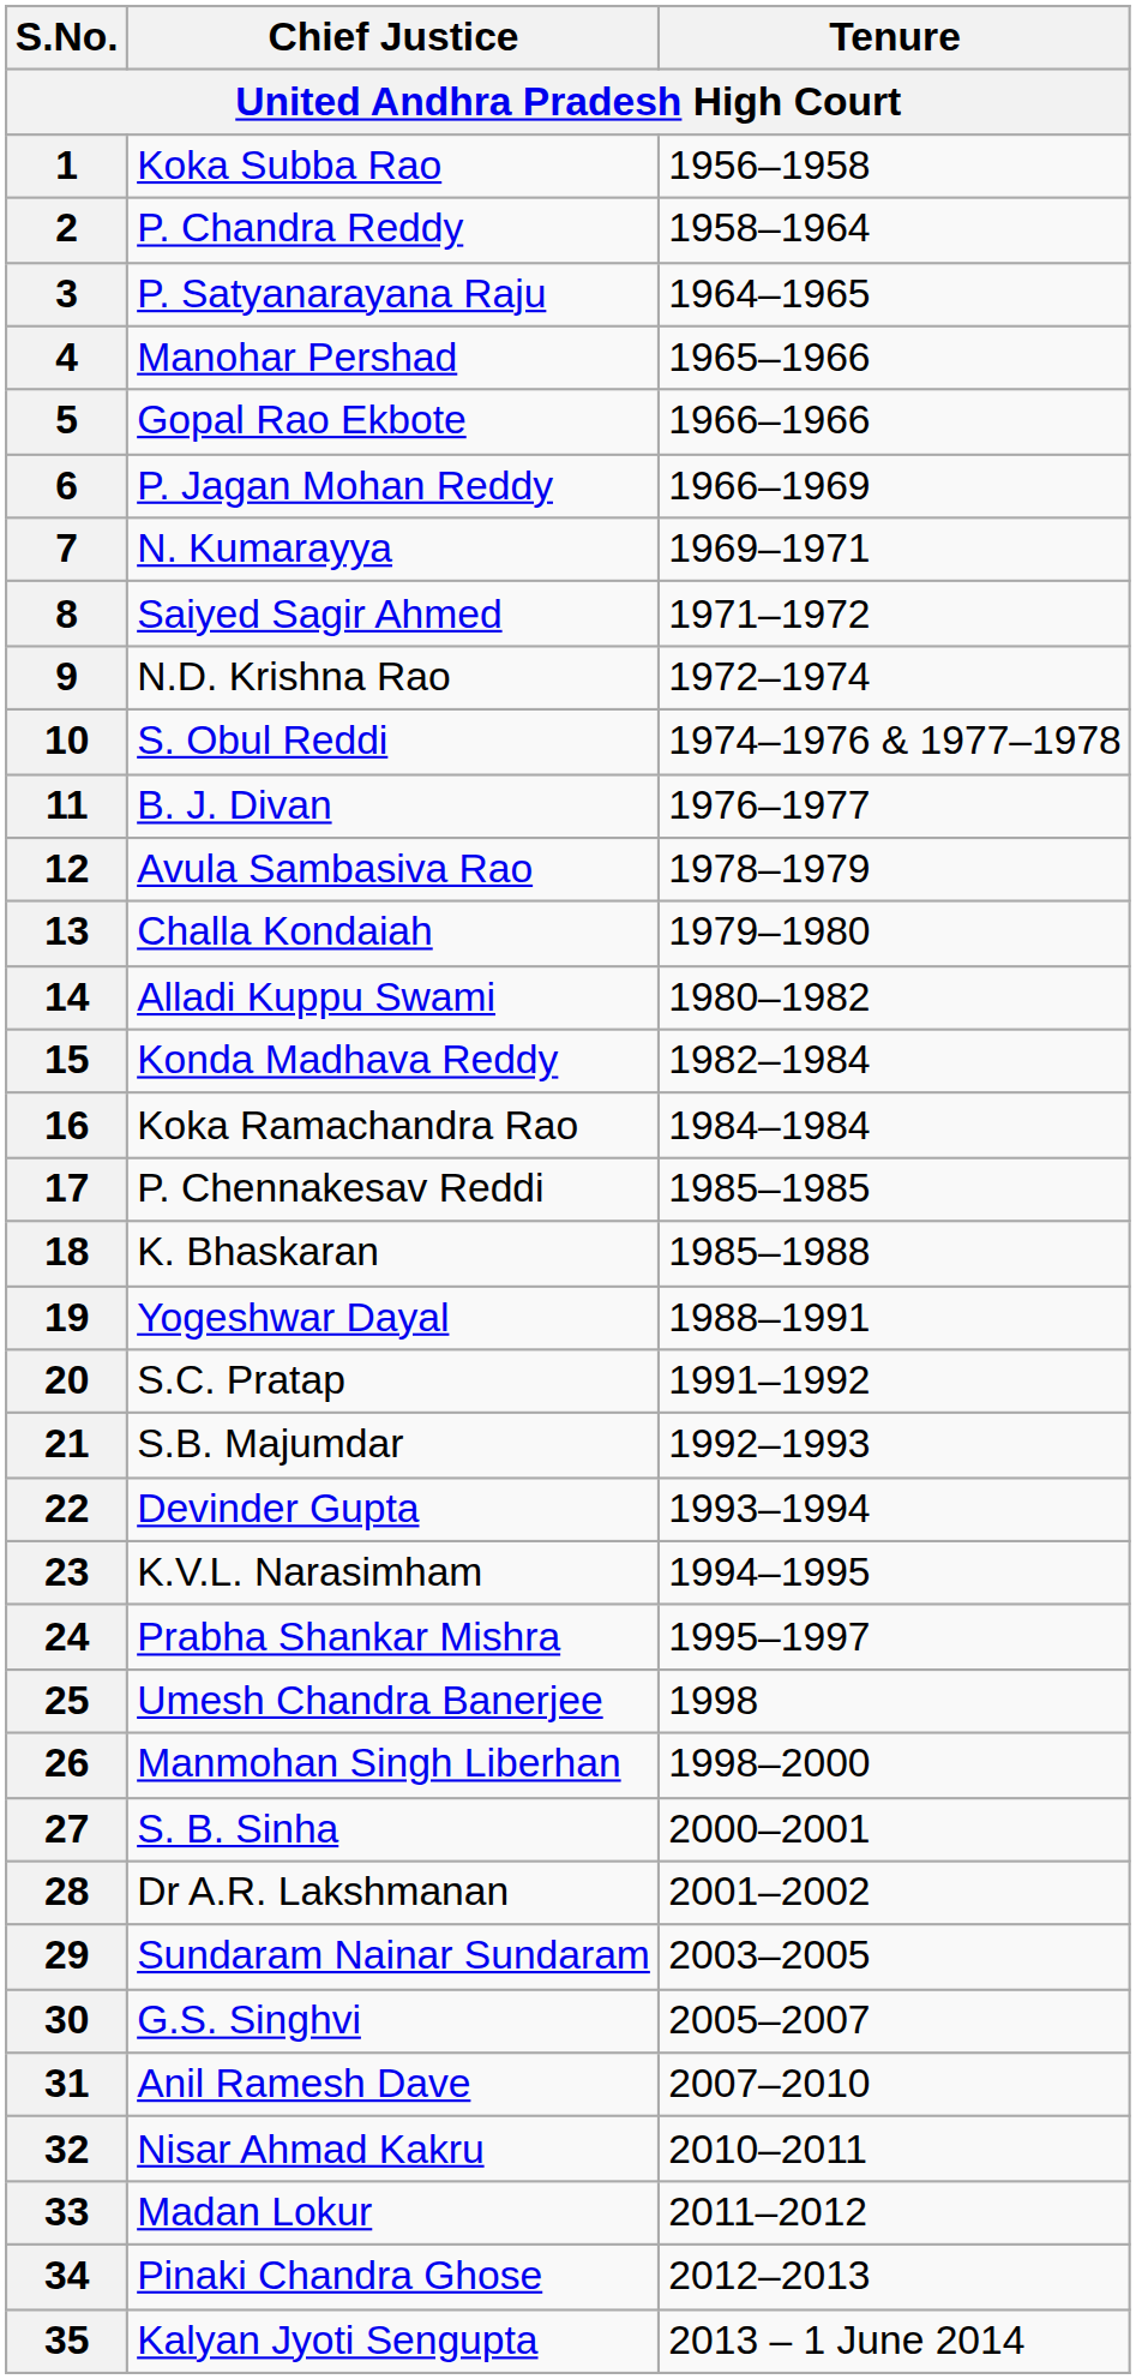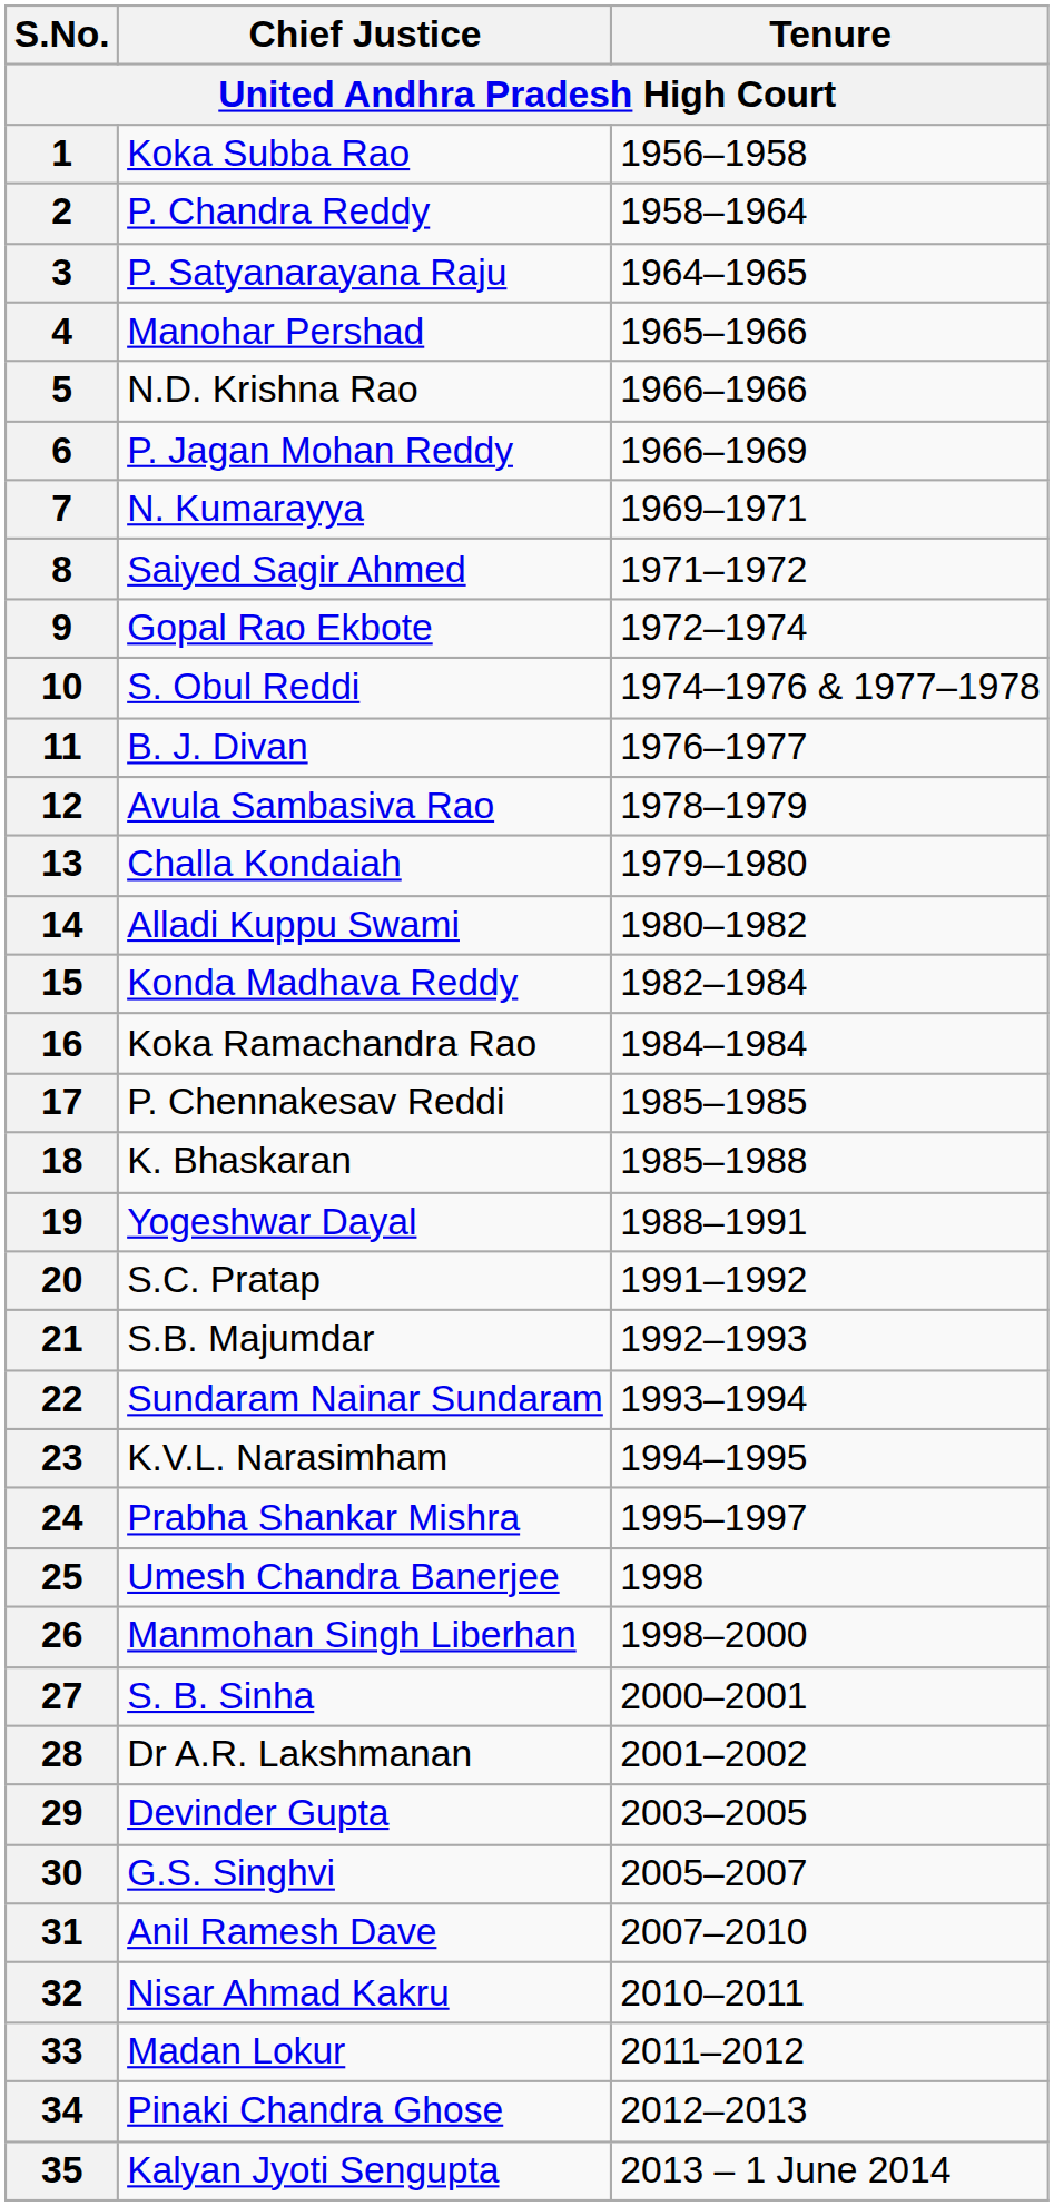 <table class="wikitable sortable">
 <tr>
 <th>S.No.</th>
 <th>Chief Justice</th>
 <th>Tenure</th>
 </tr>
 <tr>
 <th colspan="3"><a href='#'>United Andhra Pradesh</a> High Court</th>
 </tr>
 <tr>
 <th>1</th>
 <td><a href='#'>Koka Subba Rao</a></td>
 <td>1956–1958</td>
 </tr>
 <tr>
 <th>2</th>
 <td><a href='#'>P. Chandra Reddy</a></td>
 <td>1958–1964</td>
 </tr>
 <tr>
 <th>3</th>
 <td><a href='#'>P. Satyanarayana Raju</a></td>
 <td>1964–1965</td>
 </tr>
 <tr>
 <th>4</th>
 <td><a href='#'>Manohar Pershad</a></td>
 <td>1965–1966</td>
 </tr>
 <tr>
 <th>5</th>
-<td><a href='#'>Gopal Rao Ekbote</a></td>
+<td>N.D. Krishna Rao</td>
 <td>1966–1966</td>
 </tr>
 <tr>
 <th>6</th>
 <td><a href='#'>P. Jagan Mohan Reddy</a></td>
 <td>1966–1969</td>
 </tr>
 <tr>
 <th>7</th>
 <td><a href='#'>N. Kumarayya</a></td>
 <td>1969–1971</td>
 </tr>
 <tr>
 <th>8</th>
 <td><a href='#'>Saiyed Sagir Ahmed</a></td>
 <td>1971–1972</td>
 </tr>
 <tr>
 <th>9</th>
-<td>N.D. Krishna Rao</td>
+<td><a href='#'>Gopal Rao Ekbote</a></td>
 <td>1972–1974</td>
 </tr>
 <tr>
 <th>10</th>
 <td><a href='#'>S. Obul Reddi</a></td>
 <td>1974–1976 & 1977–1978</td>
 </tr>
 <tr>
 <th>11</th>
 <td><a href='#'>B. J. Divan</a></td>
 <td>1976–1977</td>
 </tr>
 <tr>
 <th>12</th>
 <td><a href='#'>Avula Sambasiva Rao</a></td>
 <td>1978–1979</td>
 </tr>
 <tr>
 <th>13</th>
 <td><a href='#'>Challa Kondaiah</a></td>
 <td>1979–1980</td>
 </tr>
 <tr>
 <th>14</th>
 <td><a href='#'>Alladi Kuppu Swami</a></td>
 <td>1980–1982</td>
 </tr>
 <tr>
 <th>15</th>
 <td><a href='#'>Konda Madhava Reddy</a></td>
 <td>1982–1984</td>
 </tr>
 <tr>
 <th>16</th>
 <td>Koka Ramachandra Rao</td>
 <td>1984–1984</td>
 </tr>
 <tr>
 <th>17</th>
 <td>P. Chennakesav Reddi</td>
 <td>1985–1985</td>
 </tr>
 <tr>
 <th>18</th>
 <td>K. Bhaskaran</td>
 <td>1985–1988</td>
 </tr>
 <tr>
 <th>19</th>
 <td><a href='#'>Yogeshwar Dayal</a></td>
 <td>1988–1991</td>
 </tr>
 <tr>
 <th>20</th>
 <td>S.C. Pratap</td>
 <td>1991–1992</td>
 </tr>
 <tr>
 <th>21</th>
 <td>S.B. Majumdar</td>
 <td>1992–1993</td>
 </tr>
 <tr>
 <th>22</th>
-<td><a href='#'>Devinder Gupta</a></td>
+<td><a href='#'>Sundaram Nainar Sundaram</a></td>
 <td>1993–1994</td>
 </tr>
 <tr>
 <th>23</th>
 <td>K.V.L. Narasimham</td>
 <td>1994–1995</td>
 </tr>
 <tr>
 <th>24</th>
 <td><a href='#'>Prabha Shankar Mishra</a></td>
 <td>1995–1997</td>
 </tr>
 <tr>
 <th>25</th>
 <td><a href='#'>Umesh Chandra Banerjee</a></td>
 <td>1998</td>
 </tr>
 <tr>
 <th>26</th>
 <td><a href='#'>Manmohan Singh Liberhan</a></td>
 <td>1998–2000</td>
 </tr>
 <tr>
 <th>27</th>
 <td><a href='#'>S. B. Sinha</a></td>
 <td>2000–2001</td>
 </tr>
 <tr>
 <th>28</th>
 <td>Dr A.R. Lakshmanan</td>
 <td>2001–2002</td>
 </tr>
 <tr>
 <th>29</th>
-<td><a href='#'>Sundaram Nainar Sundaram</a></td>
+<td><a href='#'>Devinder Gupta</a></td>
 <td>2003–2005</td>
 </tr>
 <tr>
 <th>30</th>
 <td><a href='#'>G.S. Singhvi</a></td>
 <td>2005–2007</td>
 </tr>
 <tr>
 <th>31</th>
 <td><a href='#'>Anil Ramesh Dave</a></td>
 <td>2007–2010</td>
 </tr>
 <tr>
 <th>32</th>
 <td><a href='#'>Nisar Ahmad Kakru</a></td>
 <td>2010–2011</td>
 </tr>
 <tr>
 <th>33</th>
 <td><a href='#'>Madan Lokur</a></td>
 <td>2011–2012</td>
 </tr>
 <tr>
 <th>34</th>
 <td><a href='#'>Pinaki Chandra Ghose</a></td>
 <td>2012–2013</td>
 </tr>
 <tr>
 <th>35</th>
 <td><a href='#'>Kalyan Jyoti Sengupta</a></td>
 <td>2013 – 1 June 2014</td>
 </tr>
 </table>
